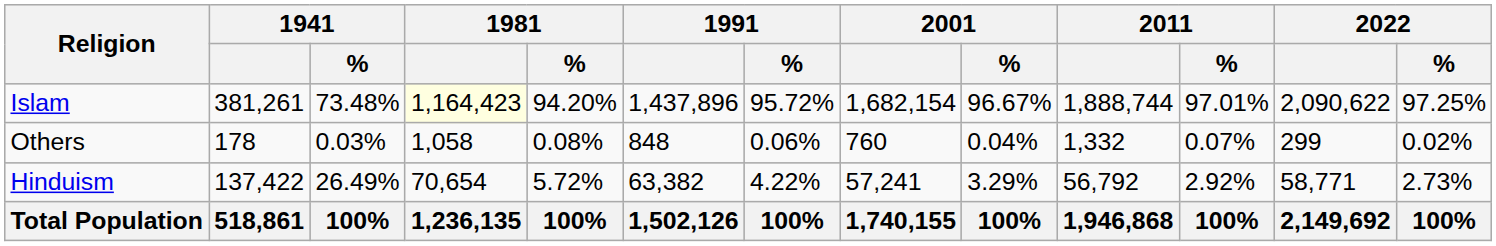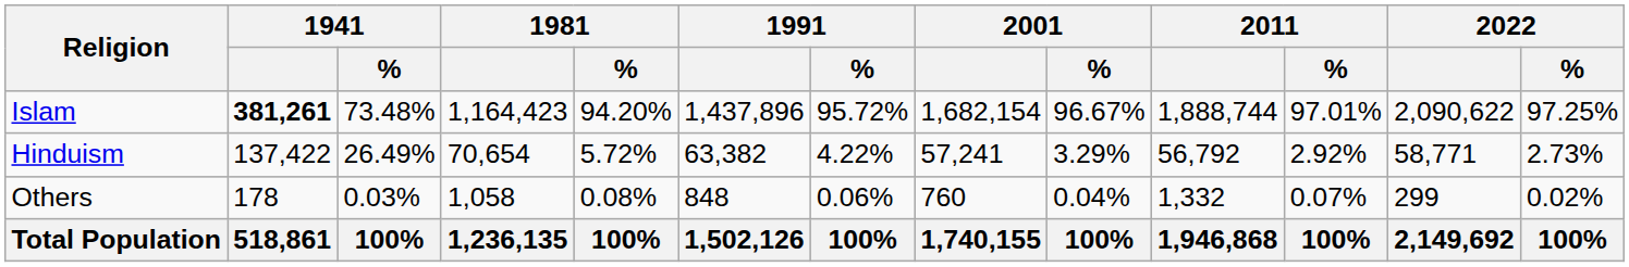 <table class="wikitable sortable">
 <tr>
 <th rowspan="2">Religion</th>
 <th colspan="2">1941</th>
 <th colspan="2">1981</th>
 <th colspan="2">1991</th>
 <th colspan="2">2001</th>
 <th colspan="2">2011</th>
 <th colspan="2">2022</th>
 </tr>
 <tr>
 <th></th>
 <th>%</th>
 <th></th>
 <th>%</th>
 <th></th>
 <th>%</th>
 <th></th>
 <th>%</th>
 <th></th>
 <th>%</th>
 <th></th>
 <th>%</th>
 </tr>
 <tr>
 <td><a href='#'>Islam</a> </td>
-<td>381,261</td>
+<td><strong>381,261</strong></td>
 <td>73.48%</td>
-<td style="background: lightyellow;">1,164,423</td>
+<td>1,164,423</td>
 <td>94.20%</td>
 <td>1,437,896</td>
 <td>95.72%</td>
 <td>1,682,154</td>
 <td>96.67%</td>
 <td>1,888,744</td>
 <td>97.01%</td>
 <td>2,090,622</td>
 <td>97.25%</td>
+</tr>
+<tr>
+<td><a href='#'>Hinduism</a> </td>
+<td>137,422</td>
+<td>26.49%</td>
+<td>70,654</td>
+<td>5.72%</td>
+<td>63,382</td>
+<td>4.22%</td>
+<td>57,241</td>
+<td>3.29%</td>
+<td>56,792</td>
+<td>2.92%</td>
+<td>58,771</td>
+<td>2.73%</td>
 </tr>
 <tr>
 <td>Others</td>
 <td>178</td>
 <td>0.03%</td>
 <td>1,058</td>
 <td>0.08%</td>
 <td>848</td>
 <td>0.06%</td>
 <td>760</td>
 <td>0.04%</td>
 <td>1,332</td>
 <td>0.07%</td>
 <td>299</td>
 <td>0.02%</td>
 </tr>
 <tr>
-<td><a href='#'>Hinduism</a> </td>
-<td>137,422</td>
-<td>26.49%</td>
-<td>70,654</td>
-<td>5.72%</td>
-<td>63,382</td>
-<td>4.22%</td>
-<td>57,241</td>
-<td>3.29%</td>
-<td>56,792</td>
-<td>2.92%</td>
-<td>58,771</td>
-<td>2.73%</td>
-</tr>
-<tr>
 <th>Total Population</th>
 <th>518,861</th>
 <th>100%</th>
 <th>1,236,135</th>
 <th>100%</th>
 <th>1,502,126</th>
 <th>100%</th>
 <th>1,740,155</th>
 <th>100%</th>
 <th>1,946,868</th>
 <th>100%</th>
 <th>2,149,692</th>
 <th>100%</th>
 </tr>
 </table>
